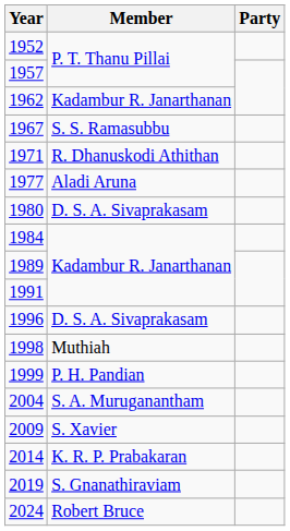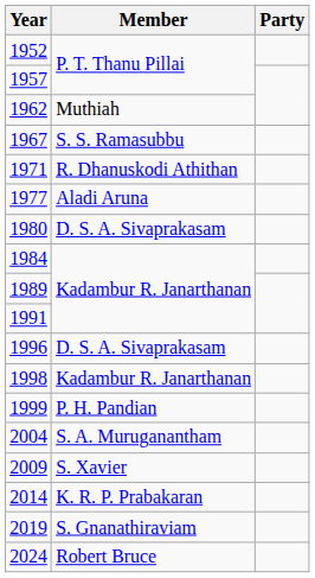 <table class="wikitable sortable">
 <tr>
 <th>Year</th>
 <th>Member</th>
 <th colspan="2">Party</th>
 </tr>
 <tr>
 <td><a href='#'>1952</a></td>
 <td rowspan=2><a href='#'>P. T. Thanu Pillai</a></td>
 <td></td>
 </tr>
 <tr -->
 <td><a href='#'>1957</a></td>
 </tr>
 <tr --->
 <td><a href='#'>1962</a></td>
-<td><a href='#'>Kadambur R. Janarthanan</a></td>
+<td>Muthiah</td>
 </tr>
 <tr --->
 <td><a href='#'>1967</a></td>
 <td><a href='#'>S. S. Ramasubbu</a></td>
 <td></td>
 </tr>
 <tr --->
 <td><a href='#'>1971</a></td>
 <td><a href='#'>R. Dhanuskodi Athithan</a></td>
 <td></td>
 </tr>
 <tr --->
 <td><a href='#'>1977</a></td>
 <td><a href='#'>Aladi Aruna</a></td>
 <td></td>
 </tr>
 <tr --->
 <td><a href='#'>1980</a></td>
 <td><a href='#'>D. S. A. Sivaprakasam</a></td>
 <td></td>
 </tr>
 <tr --->
 <td><a href='#'>1984</a></td>
 <td rowspan=3><a href='#'>Kadambur R. Janarthanan</a></td>
 <td></td>
 </tr>
 <tr --->
 <td><a href='#'>1989</a></td>
 </tr>
 <tr --->
 <td><a href='#'>1991</a></td>
 </tr>
 <tr --->
 <td><a href='#'>1996</a></td>
 <td><a href='#'>D. S. A. Sivaprakasam</a></td>
 <td></td>
 </tr>
 <tr --->
 <td><a href='#'>1998</a></td>
-<td>Muthiah</td>
+<td><a href='#'>Kadambur R. Janarthanan</a></td>
 <td></td>
 </tr>
 <tr --->
 <td><a href='#'>1999</a></td>
 <td><a href='#'>P. H. Pandian</a></td>
 </tr>
 <tr --->
 <td><a href='#'>2004</a></td>
 <td><a href='#'>S. A. Muruganantham</a></td>
 <td></td>
 </tr>
 <tr --->
 <td><a href='#'>2009</a></td>
 <td><a href='#'>S. Xavier</a></td>
 </tr>
 <tr --->
 <td><a href='#'>2014</a></td>
 <td><a href='#'>K. R. P. Prabakaran</a></td>
 <td></td>
 </tr>
 <tr --->
 <td><a href='#'>2019</a></td>
 <td><a href='#'>S. Gnanathiraviam</a></td>
 <td></td>
 </tr>
 <tr --->
 <td><a href='#'>2024</a></td>
 <td><a href='#'>Robert Bruce</a></td>
 <td></td>
 </tr>
 </table>
